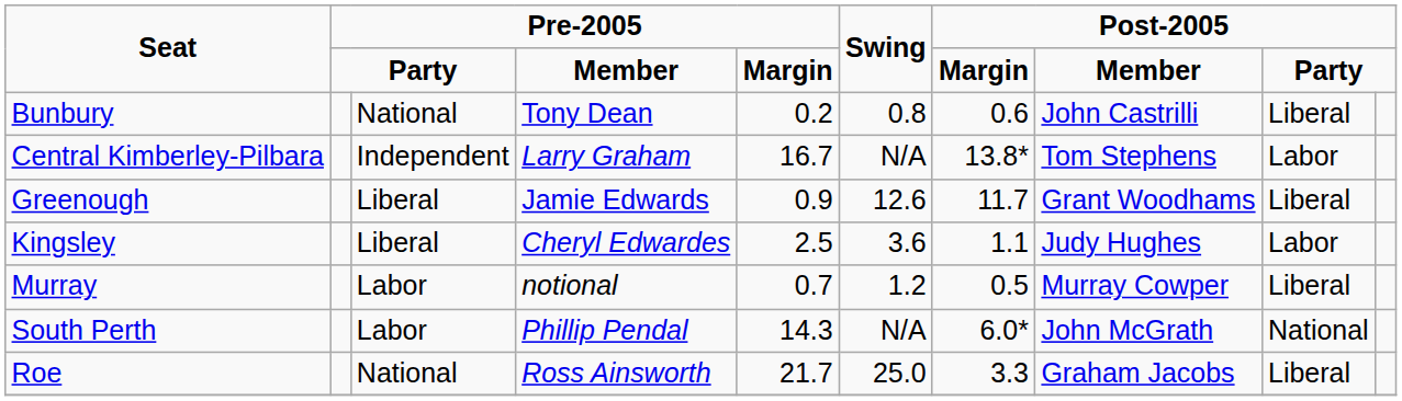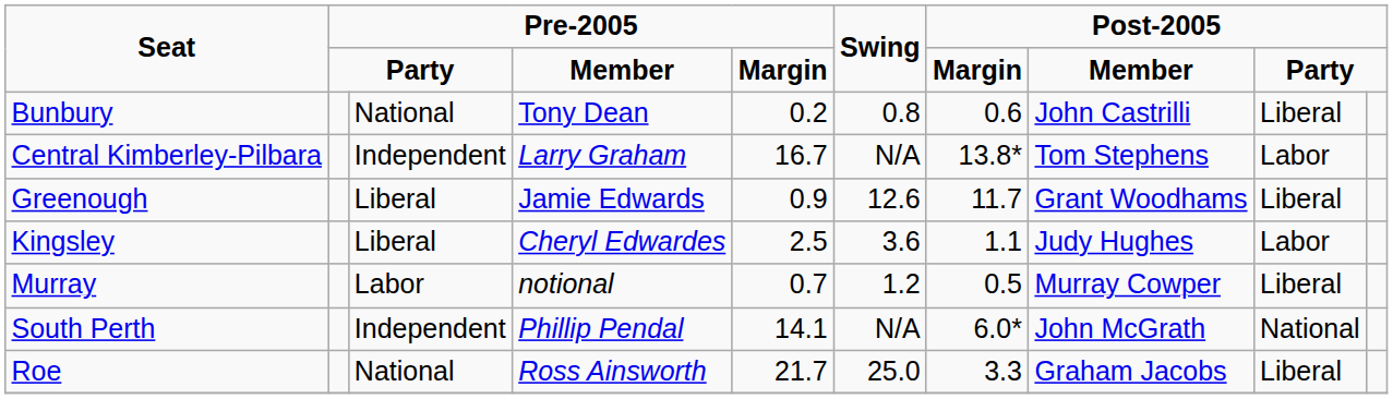 <table class="wikitable">
 <tr>
 <td rowspan="2" style="text-align:center"><strong>Seat</strong></td>
 <td colspan="4" style="text-align:center"><strong>Pre-2005</strong></td>
 <td rowspan="2" style="text-align:center"><strong>Swing</strong></td>
 <td colspan="4" style="text-align:center"><strong>Post-2005</strong></td>
 </tr>
 <tr>
 <td colspan="2" style="text-align:center"><strong>Party</strong></td>
 <td style="text-align:center"><strong>Member</strong></td>
 <td style="text-align:center"><strong>Margin</strong></td>
 <td style="text-align:center"><strong>Margin</strong></td>
 <td style="text-align:center"><strong>Member</strong></td>
 <td colspan="2" style="text-align:center"><strong>Party</strong></td>
 </tr>
 <tr>
 <td><a href='#'>Bunbury</a></td>
 <td> </td>
 <td>National</td>
 <td><a href='#'>Tony Dean</a></td>
 <td style="text-align:right;">0.2</td>
 <td style="text-align:right;">0.8</td>
 <td style="text-align:right;">0.6</td>
 <td><a href='#'>John Castrilli</a></td>
 <td>Liberal</td>
 <td> </td>
 </tr>
 <tr>
 <td><a href='#'>Central Kimberley-Pilbara</a></td>
 <td> </td>
 <td>Independent</td>
 <td><em><a href='#'>Larry Graham</a></em></td>
 <td style="text-align:right;">16.7</td>
 <td style="text-align:right;">N/A</td>
 <td style="text-align:right;">13.8*</td>
 <td><a href='#'>Tom Stephens</a></td>
 <td>Labor</td>
 <td> </td>
 </tr>
 <tr>
 <td><a href='#'>Greenough</a></td>
 <td> </td>
 <td>Liberal</td>
 <td><a href='#'>Jamie Edwards</a></td>
 <td style="text-align:right;">0.9</td>
 <td style="text-align:right;">12.6</td>
 <td style="text-align:right;">11.7</td>
 <td><a href='#'>Grant Woodhams</a></td>
 <td>Liberal</td>
 <td> </td>
 </tr>
 <tr>
 <td><a href='#'>Kingsley</a></td>
 <td> </td>
 <td>Liberal</td>
 <td><em><a href='#'>Cheryl Edwardes</a></em></td>
 <td style="text-align:right;">2.5</td>
 <td style="text-align:right;">3.6</td>
 <td style="text-align:right;">1.1</td>
 <td><a href='#'>Judy Hughes</a></td>
 <td>Labor</td>
 <td> </td>
 </tr>
 <tr>
 <td><a href='#'>Murray</a></td>
 <td> </td>
 <td>Labor</td>
 <td><em>notional</em></td>
 <td style="text-align:right;">0.7</td>
 <td style="text-align:right;">1.2</td>
 <td style="text-align:right;">0.5</td>
 <td><a href='#'>Murray Cowper</a></td>
 <td>Liberal</td>
 <td> </td>
 </tr>
 <tr>
 <td><a href='#'>South Perth</a></td>
 <td> </td>
-<td>Labor</td>
+<td>Independent</td>
 <td><em><a href='#'>Phillip Pendal</a></em></td>
-<td style="text-align:right;">14.3</td>
+<td style="text-align:right;">14.1</td>
 <td style="text-align:right;">N/A</td>
 <td style="text-align:right;">6.0*</td>
 <td><a href='#'>John McGrath</a></td>
 <td>National</td>
 <td> </td>
 </tr>
 <tr>
 <td><a href='#'>Roe</a></td>
 <td> </td>
 <td>National</td>
 <td><em><a href='#'>Ross Ainsworth</a></em></td>
 <td style="text-align:right;">21.7</td>
 <td style="text-align:right;">25.0</td>
 <td style="text-align:right;">3.3</td>
 <td><a href='#'>Graham Jacobs</a></td>
 <td>Liberal</td>
 <td> </td>
 </tr>
 <tr>
 </tr>
 </table>
